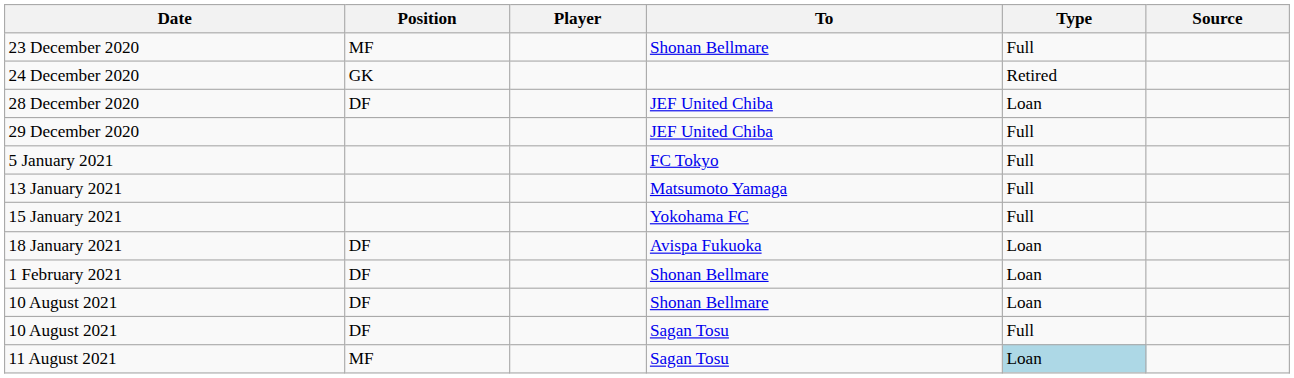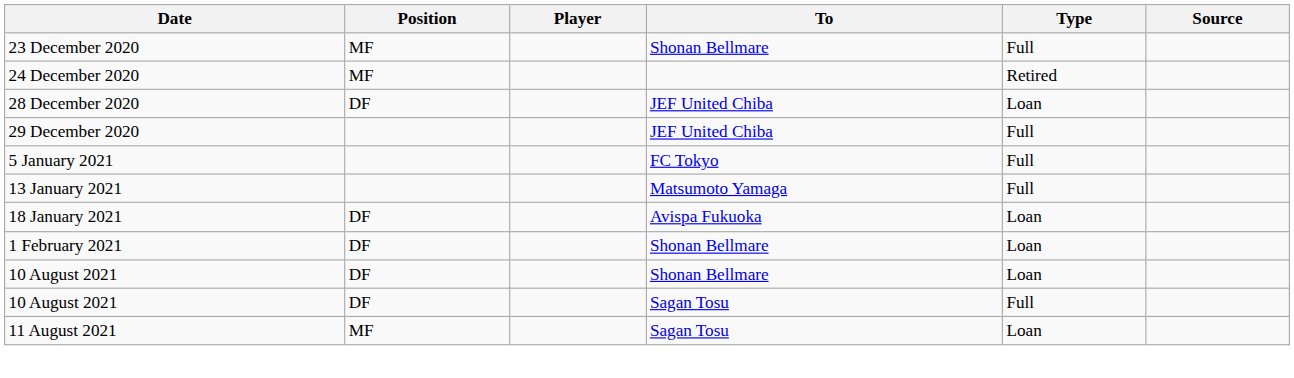 <table class="wikitable sortable" style="width:90%; text-align:center; font-size:95%; text-align:left;">
 <tr>
 <th>Date</th>
 <th>Position</th>
 <th>Player</th>
 <th>To</th>
 <th>Type</th>
 <th>Source</th>
 </tr>
 <tr>
 <td>23 December 2020</td>
 <td>MF</td>
 <td></td>
 <td> <a href='#'>Shonan Bellmare</a></td>
 <td>Full</td>
 <td></td>
 </tr>
 <tr>
 <td>24 December 2020</td>
-<td>GK</td>
+<td>MF</td>
 <td></td>
 <td></td>
 <td>Retired</td>
 <td></td>
 </tr>
 <tr>
 <td>28 December 2020</td>
 <td>DF</td>
 <td></td>
 <td> <a href='#'>JEF United Chiba</a></td>
 <td>Loan</td>
 <td></td>
 </tr>
 <tr>
 <td>29 December 2020</td>
 <td></td>
 <td></td>
 <td> <a href='#'>JEF United Chiba</a></td>
 <td>Full</td>
 <td></td>
 </tr>
 <tr>
 <td>5 January 2021</td>
 <td></td>
 <td></td>
 <td> <a href='#'>FC Tokyo</a></td>
 <td>Full</td>
 <td></td>
 </tr>
 <tr>
 <td>13 January 2021</td>
 <td></td>
 <td></td>
 <td> <a href='#'>Matsumoto Yamaga</a></td>
-<td>Full</td>
-<td></td>
-</tr>
-<tr>
-<td>15 January 2021</td>
-<td></td>
-<td></td>
-<td> <a href='#'>Yokohama FC</a></td>
 <td>Full</td>
 <td></td>
 </tr>
 <tr>
 <td>18 January 2021</td>
 <td>DF</td>
 <td></td>
 <td> <a href='#'>Avispa Fukuoka</a></td>
 <td>Loan</td>
 <td></td>
 </tr>
 <tr>
 <td>1 February 2021</td>
 <td>DF</td>
 <td></td>
 <td> <a href='#'>Shonan Bellmare</a></td>
 <td>Loan</td>
 <td></td>
 </tr>
 <tr>
 <td>10 August 2021</td>
 <td>DF</td>
 <td></td>
 <td> <a href='#'>Shonan Bellmare</a></td>
 <td>Loan</td>
 <td></td>
 </tr>
 <tr>
 <td>10 August 2021</td>
 <td>DF</td>
 <td></td>
 <td> <a href='#'>Sagan Tosu</a></td>
 <td>Full</td>
 <td></td>
 </tr>
 <tr>
 <td>11 August 2021</td>
 <td>MF</td>
 <td></td>
 <td> <a href='#'>Sagan Tosu</a></td>
-<td style="background: lightblue;">Loan</td>
+<td>Loan</td>
 <td></td>
 </tr>
 </table>
